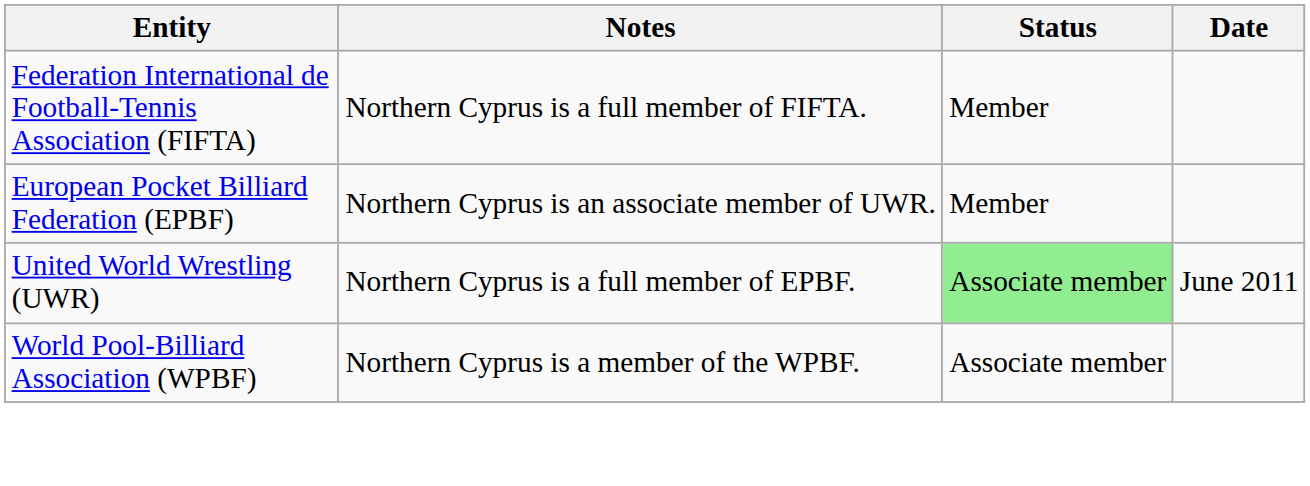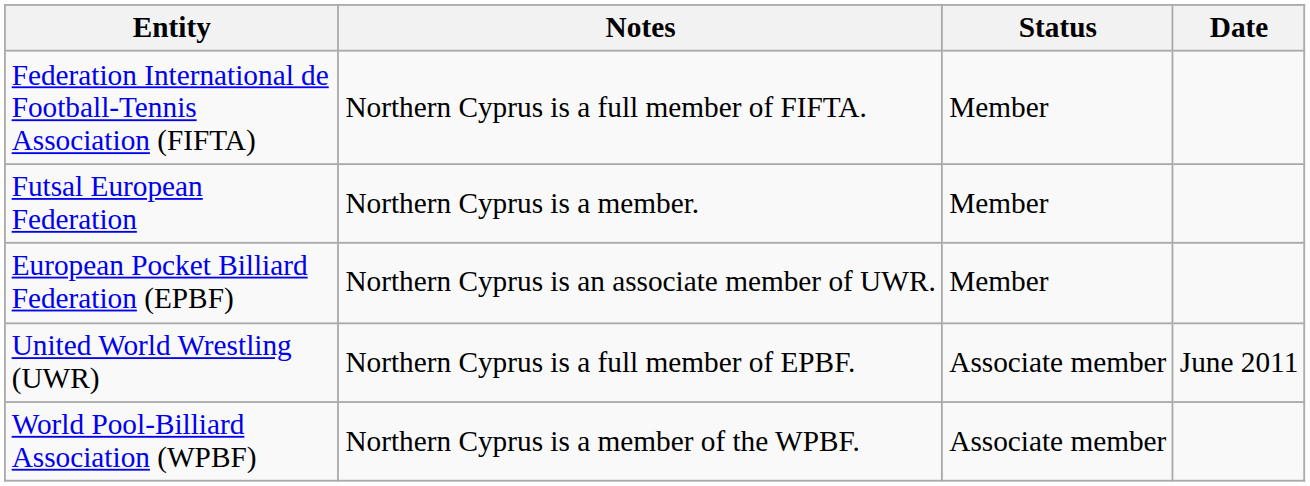 <table class="wikitable sortable">
 <tr>
 <th style="width:175px;">Entity</th>
 <th>Notes</th>
 <th>Status</th>
 <th>Date</th>
 </tr>
 <tr>
 <td><a href='#'>Federation International de Football-Tennis Association</a> (FIFTA)</td>
 <td>Northern Cyprus is a full member of FIFTA.</td>
 <td>Member</td>
 <td></td>
 </tr>
 <tr>
+<td><a href='#'>Futsal European Federation</a></td>
+<td>Northern Cyprus is a member.</td>
+<td>Member</td>
+<td></td>
+</tr>
+<tr>
 <td><a href='#'>European Pocket Billiard Federation</a> (EPBF)</td>
 <td>Northern Cyprus is an associate member of UWR.</td>
 <td>Member</td>
 <td></td>
 </tr>
 <tr>
 <td><a href='#'>United World Wrestling</a> (UWR)</td>
 <td>Northern Cyprus is a full member of EPBF.</td>
-<td style="background: lightgreen;">Associate member</td>
+<td>Associate member</td>
 <td>June 2011</td>
 </tr>
 <tr>
 <td><a href='#'>World Pool-Billiard Association</a> (WPBF)</td>
 <td>Northern Cyprus is a member of the WPBF.</td>
 <td>Associate member</td>
 <td></td>
 </tr>
 </table>
